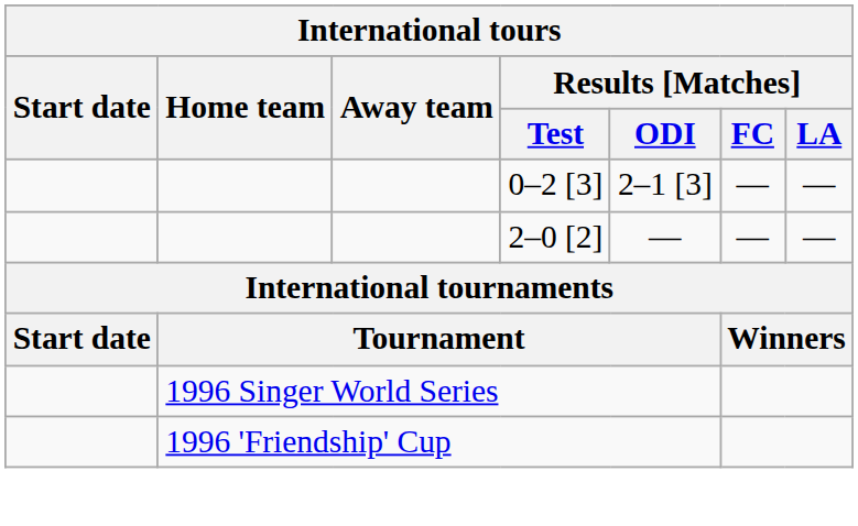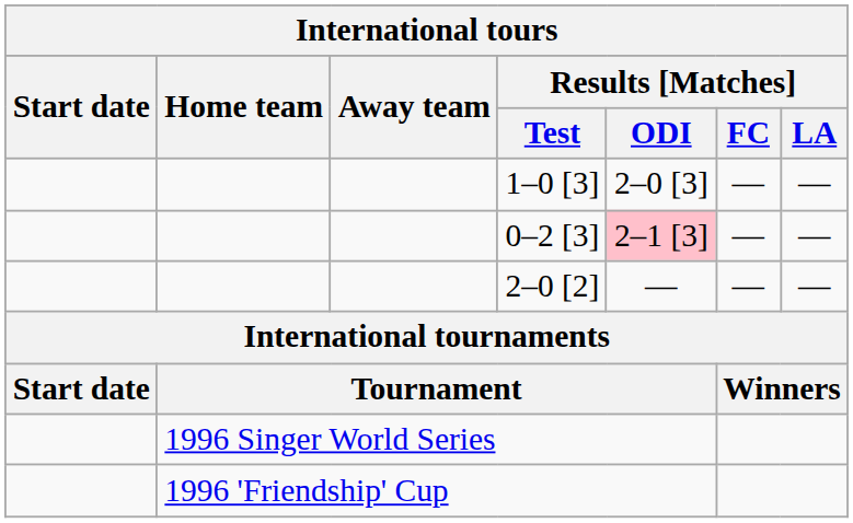 <table class="wikitable">
 <tr>
 <th colspan="7">International tours</th>
 </tr>
 <tr>
 <th rowspan="2">Start date</th>
 <th rowspan="2">Home team</th>
 <th rowspan="2">Away team</th>
 <th colspan="4">Results [Matches]</th>
 </tr>
 <tr>
 <th><a href='#'>Test</a></th>
 <th><a href='#'>ODI</a></th>
 <th><a href='#'>FC</a></th>
 <th><a href='#'>LA</a></th>
 </tr>
 <tr>
 <td><a href='#'></a></td>
 <td></td>
 <td></td>
+<td>1–0 [3]</td>
+<td>2–0 [3]</td>
+<td ; style="text-align:center">—</td>
+<td ; style="text-align:center">—</td>
+</tr>
+<tr>
+<td><a href='#'></a></td>
+<td></td>
+<td></td>
 <td>0–2 [3]</td>
-<td>2–1 [3]</td>
+<td style="background: pink;">2–1 [3]</td>
 <td ; style="text-align:center">—</td>
 <td ; style="text-align:center">—</td>
 </tr>
 <tr>
 <td><a href='#'></a></td>
 <td></td>
 <td></td>
 <td>2–0 [2]</td>
 <td ; style="text-align:center">—</td>
 <td ; style="text-align:center">—</td>
 <td ; style="text-align:center">—</td>
 </tr>
 <tr>
 <th colspan="7">International tournaments</th>
 </tr>
 <tr>
 <th>Start date</th>
 <th colspan="4">Tournament</th>
 <th colspan="2">Winners</th>
 </tr>
 <tr>
 <td><a href='#'></a></td>
 <td colspan="4"> <a href='#'>1996 Singer World Series</a></td>
 <td colspan="2"></td>
 </tr>
 <tr>
 <td><a href='#'></a></td>
 <td colspan="4"> <a href='#'>1996 'Friendship' Cup</a></td>
 <td colspan="2"></td>
 </tr>
 </table>
